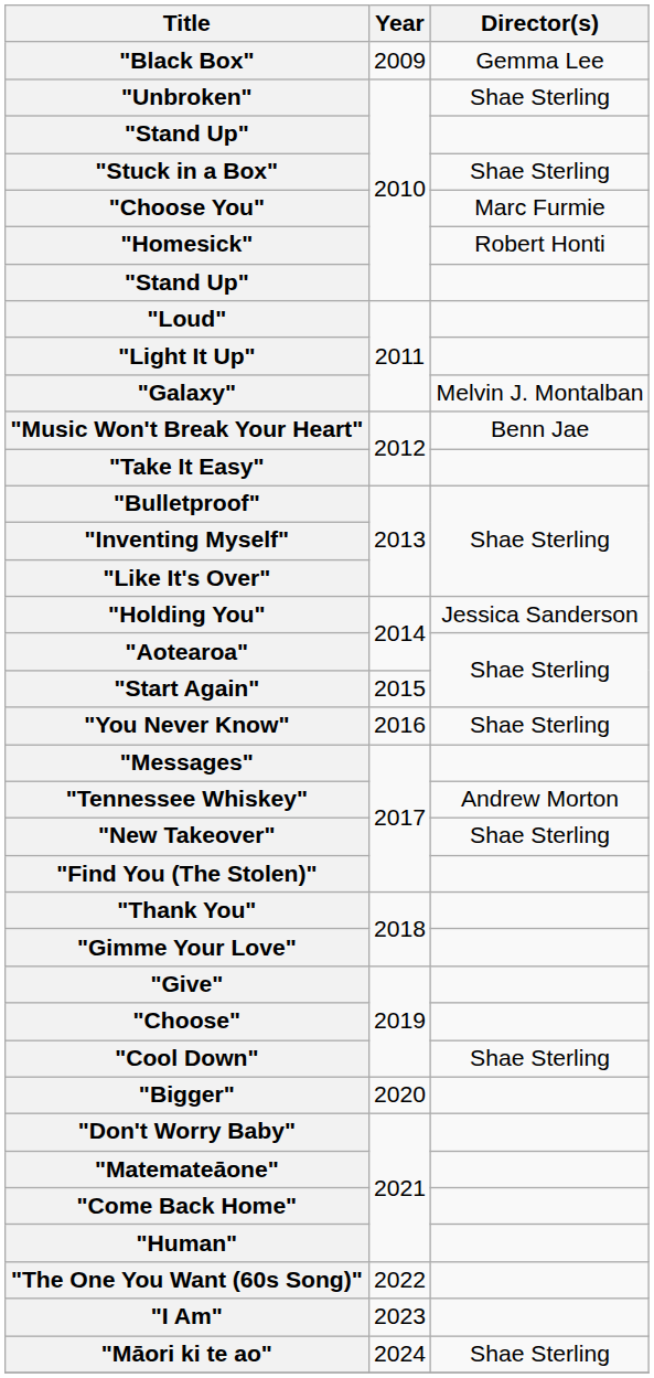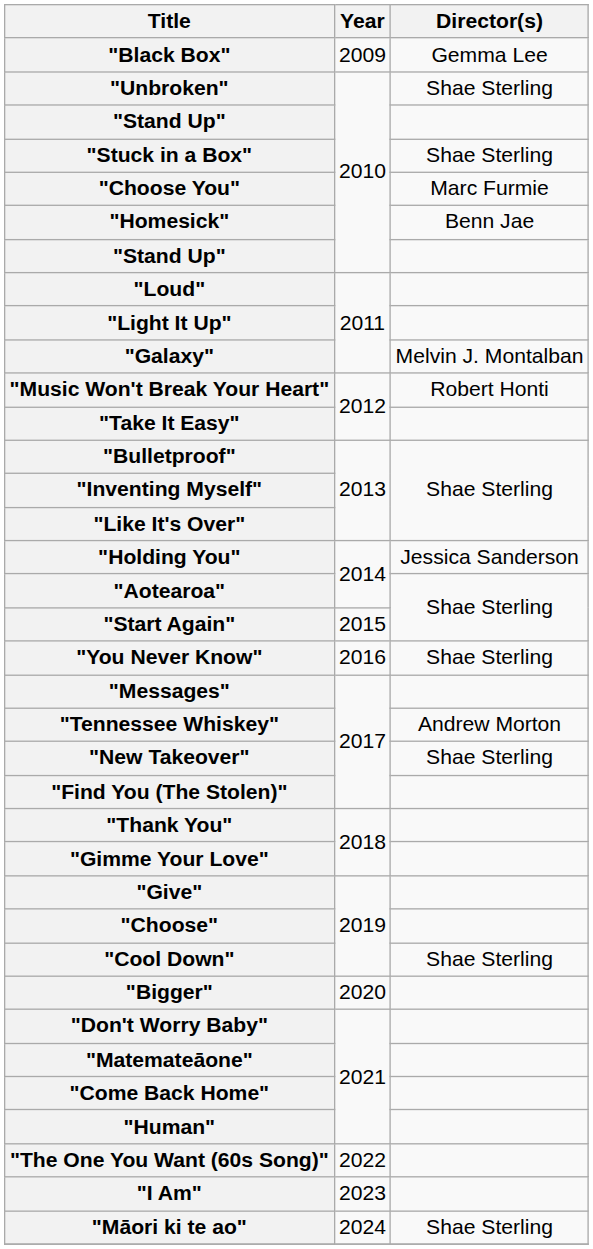 <table class="wikitable plainrowheaders" style="text-align:center;" border="1">
 <tr>
 <th scope="col">Title</th>
 <th scope="col">Year</th>
 <th scope="col">Director(s)</th>
 </tr>
 <tr>
 <th scope="row">"Black Box"</th>
 <td style="text-align:center;">2009</td>
 <td>Gemma Lee</td>
 </tr>
 <tr>
 <th scope="row">"Unbroken"</th>
 <td style="text-align:center;" rowspan="6">2010</td>
 <td>Shae Sterling</td>
 </tr>
 <tr>
 <th scope="row">"Stand Up"</th>
 <td></td>
 </tr>
 <tr>
 <th scope="row">"Stuck in a Box"</th>
 <td>Shae Sterling</td>
 </tr>
 <tr>
 <th scope="row">"Choose You"</th>
 <td>Marc Furmie</td>
 </tr>
 <tr>
 <th scope="row">"Homesick"</th>
-<td>Robert Honti</td>
+<td>Benn Jae</td>
 </tr>
 <tr>
 <th scope="row">"Stand Up"</th>
 <td></td>
 </tr>
 <tr>
 <th scope="row">"Loud"</th>
 <td style="text-align:center;" rowspan="3">2011</td>
 <td></td>
 </tr>
 <tr>
 <th scope="row">"Light It Up"</th>
 <td></td>
 </tr>
 <tr>
 <th scope="row">"Galaxy"</th>
 <td>Melvin J. Montalban</td>
 </tr>
 <tr>
 <th scope="row">"Music Won't Break Your Heart"</th>
 <td style="text-align:center;" rowspan="2">2012</td>
-<td>Benn Jae</td>
+<td>Robert Honti</td>
 </tr>
 <tr>
 <th scope="row">"Take It Easy"</th>
 <td></td>
 </tr>
 <tr>
 <th scope="row">"Bulletproof"</th>
 <td style="text-align:center; " rowspan="3">2013</td>
 <td style="text-align:center;" rowspan="3">Shae Sterling</td>
 </tr>
 <tr>
 <th scope="row">"Inventing Myself"</th>
 </tr>
 <tr>
 <th scope="row">"Like It's Over"</th>
 </tr>
 <tr>
 <th scope="row">"Holding You"</th>
 <td style="text-align:center;" rowspan="2">2014</td>
 <td>Jessica Sanderson</td>
 </tr>
 <tr>
 <th scope="row">"Aotearoa"</th>
 <td style="text-align:center;" rowspan="2">Shae Sterling</td>
 </tr>
 <tr>
 <th scope="row">"Start Again"</th>
 <td>2015</td>
 </tr>
 <tr>
 <th scope="row">"You Never Know"</th>
 <td>2016</td>
 <td>Shae Sterling</td>
 </tr>
 <tr>
 <th scope="row">"Messages"</th>
 <td style="text-align:center; " rowspan="4">2017</td>
 <td></td>
 </tr>
 <tr>
 <th scope="row">"Tennessee Whiskey"</th>
 <td>Andrew Morton</td>
 </tr>
 <tr>
 <th scope="row">"New Takeover"</th>
 <td>Shae Sterling</td>
 </tr>
 <tr>
 <th scope="row">"Find You (The Stolen)"</th>
 <td></td>
 </tr>
 <tr>
 <th scope="row">"Thank You"</th>
 <td style="text-align:center; " rowspan="2">2018</td>
 <td></td>
 </tr>
 <tr>
 <th scope="row">"Gimme Your Love"</th>
 <td></td>
 </tr>
 <tr>
 <th scope="row">"Give"</th>
 <td style="text-align:center; " rowspan="3">2019</td>
 <td></td>
 </tr>
 <tr>
 <th scope="row">"Choose"</th>
 <td></td>
 </tr>
 <tr>
 <th scope="row">"Cool Down"</th>
 <td>Shae Sterling</td>
 </tr>
 <tr>
 <th scope="row">"Bigger"</th>
 <td style="text-align:center; " rowspan="1">2020</td>
 <td></td>
 </tr>
 <tr>
 <th scope="row">"Don't Worry Baby"</th>
 <td style="text-align:center; " rowspan="4">2021</td>
 <td></td>
 </tr>
 <tr>
 <th scope="row">"Matemateāone"</th>
 <td></td>
 </tr>
 <tr>
 <th scope="row">"Come Back Home"</th>
 <td></td>
 </tr>
 <tr>
 <th scope="row">"Human"</th>
 <td></td>
 </tr>
 <tr>
 <th scope="row">"The One You Want (60s Song)"</th>
 <td>2022</td>
 <td></td>
 </tr>
 <tr>
 <th scope="row">"I Am"</th>
 <td>2023</td>
 <td></td>
 </tr>
 <tr>
 <th scope="row">"Māori ki te ao"</th>
 <td>2024</td>
 <td>Shae Sterling</td>
 </tr>
 <tr>
 </tr>
 </table>
